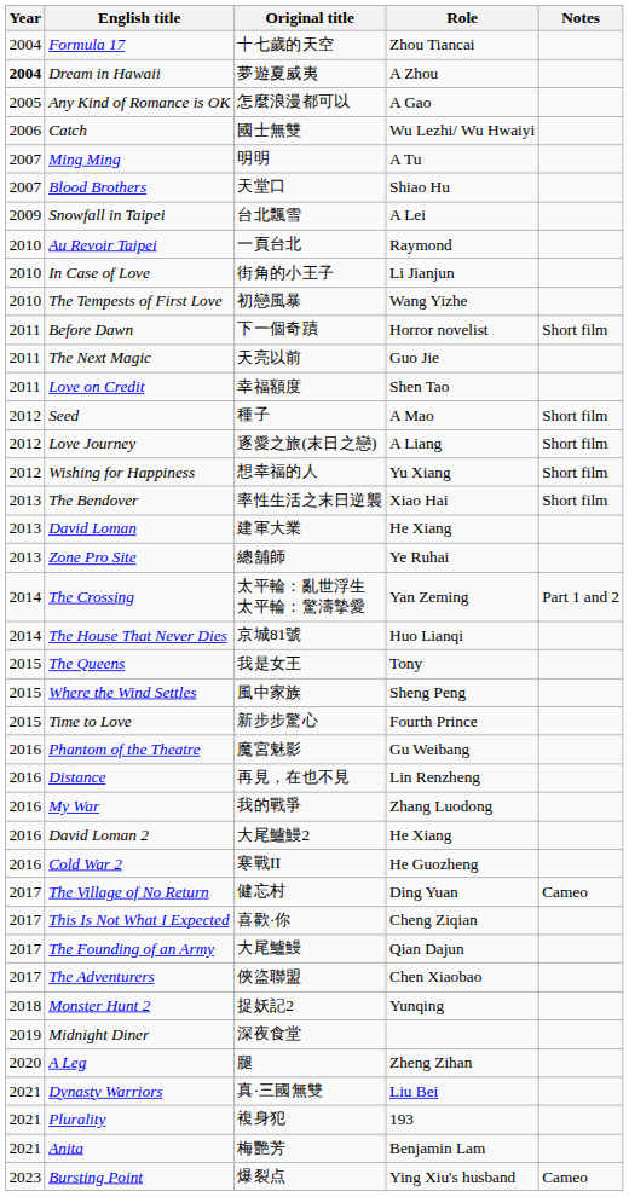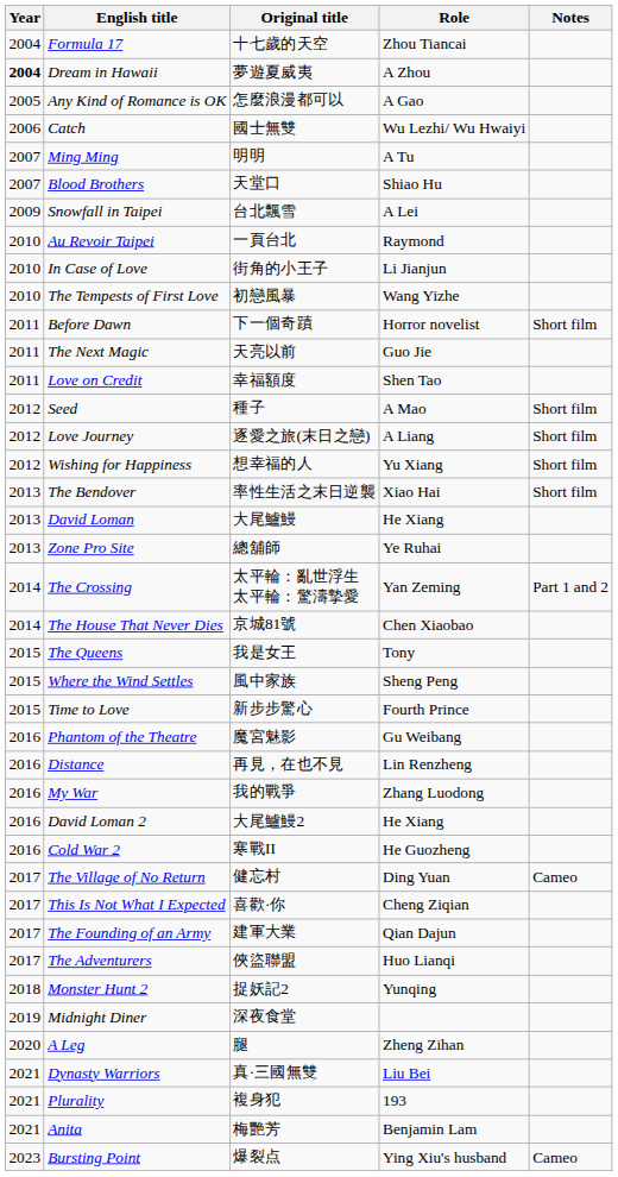 <table class="wikitable sortable">
 <tr>
 <th>Year</th>
 <th>English title</th>
 <th>Original title</th>
 <th>Role</th>
 <th class="unsortable">Notes</th>
 </tr>
 <tr>
 <td>2004</td>
 <td><em><a href='#'>Formula 17</a></em></td>
 <td>十七歲的天空</td>
 <td>Zhou Tiancai</td>
 <td></td>
 </tr>
 <tr>
 <td><strong>2004</strong></td>
 <td><em>Dream in Hawaii</em></td>
 <td>夢遊夏威夷</td>
 <td>A Zhou</td>
 <td></td>
 </tr>
 <tr>
 <td>2005</td>
 <td><em>Any Kind of Romance is OK</em></td>
 <td>怎麼浪漫都可以</td>
 <td>A Gao</td>
 <td></td>
 </tr>
 <tr>
 <td>2006</td>
 <td><em>Catch</em></td>
 <td>國士無雙</td>
 <td>Wu Lezhi/ Wu Hwaiyi</td>
 <td></td>
 </tr>
 <tr>
 <td>2007</td>
 <td><em><a href='#'>Ming Ming</a></em></td>
 <td>明明</td>
 <td>A Tu</td>
 <td></td>
 </tr>
 <tr>
 <td>2007</td>
 <td><em><a href='#'>Blood Brothers</a></em></td>
 <td>天堂口</td>
 <td>Shiao Hu</td>
 <td></td>
 </tr>
 <tr>
 <td>2009</td>
 <td><em>Snowfall in Taipei</em></td>
 <td>台北飄雪</td>
 <td>A Lei</td>
 <td></td>
 </tr>
 <tr>
 <td>2010</td>
 <td><em><a href='#'>Au Revoir Taipei</a></em></td>
 <td>一頁台北</td>
 <td>Raymond</td>
 <td></td>
 </tr>
 <tr>
 <td>2010</td>
 <td><em>In Case of Love</em></td>
 <td>街角的小王子</td>
 <td>Li Jianjun</td>
 <td></td>
 </tr>
 <tr>
 <td>2010</td>
 <td><em>The Tempests of First Love</em></td>
 <td>初戀風暴</td>
 <td>Wang Yizhe</td>
 <td></td>
 </tr>
 <tr>
 <td>2011</td>
 <td><em>Before Dawn</em></td>
 <td>下一個奇蹟</td>
 <td>Horror novelist</td>
 <td>Short film</td>
 </tr>
 <tr>
 <td>2011</td>
 <td><em>The Next Magic</em></td>
 <td>天亮以前</td>
 <td>Guo Jie</td>
 <td></td>
 </tr>
 <tr>
 <td>2011</td>
 <td><em><a href='#'>Love on Credit</a></em></td>
 <td>幸福額度</td>
 <td>Shen Tao</td>
 <td></td>
 </tr>
 <tr>
 <td>2012</td>
 <td><em>Seed</em></td>
 <td>種子</td>
 <td>A Mao</td>
 <td>Short film</td>
 </tr>
 <tr>
 <td>2012</td>
 <td><em>Love Journey</em></td>
 <td>逐愛之旅(末日之戀)</td>
 <td>A Liang</td>
 <td>Short film</td>
 </tr>
 <tr>
 <td>2012</td>
 <td><em>Wishing for Happiness</em></td>
 <td>想幸福的人</td>
 <td>Yu Xiang</td>
 <td>Short film</td>
 </tr>
 <tr>
 <td>2013</td>
 <td><em>The Bendover</em></td>
 <td>率性生活之末日逆襲</td>
 <td>Xiao Hai</td>
 <td>Short film</td>
 </tr>
 <tr>
 <td>2013</td>
 <td><em><a href='#'>David Loman</a></em></td>
-<td>建軍大業</td>
+<td>大尾鱸鰻</td>
 <td>He Xiang</td>
 <td></td>
 </tr>
 <tr>
 <td>2013</td>
 <td><em><a href='#'>Zone Pro Site</a></em></td>
 <td>總舖師</td>
 <td>Ye Ruhai</td>
 <td></td>
 </tr>
 <tr>
 <td>2014</td>
 <td><em><a href='#'>The Crossing</a></em></td>
 <td>太平輪：亂世浮生<br>太平輪：驚濤摯愛</td>
 <td>Yan Zeming</td>
 <td>Part 1 and 2</td>
 </tr>
 <tr>
 <td>2014</td>
 <td><em><a href='#'>The House That Never Dies</a></em></td>
 <td>京城81號</td>
-<td>Huo Lianqi</td>
+<td>Chen Xiaobao</td>
 <td></td>
 </tr>
 <tr>
 <td>2015</td>
 <td><em><a href='#'>The Queens</a></em></td>
 <td>我是女王</td>
 <td>Tony</td>
 <td></td>
 </tr>
 <tr>
 <td>2015</td>
 <td><em><a href='#'>Where the Wind Settles</a></em></td>
 <td>風中家族</td>
 <td>Sheng Peng</td>
 <td></td>
 </tr>
 <tr>
 <td>2015</td>
 <td><em>Time to Love</em></td>
 <td>新步步驚心</td>
 <td>Fourth Prince</td>
 <td></td>
 </tr>
 <tr>
 <td>2016</td>
 <td><em><a href='#'>Phantom of the Theatre</a></em></td>
 <td>魔宮魅影</td>
 <td>Gu Weibang</td>
 <td></td>
 </tr>
 <tr>
 <td>2016</td>
 <td><em><a href='#'>Distance</a></em></td>
 <td>再見，在也不見</td>
 <td>Lin Renzheng</td>
 <td></td>
 </tr>
 <tr>
 <td>2016</td>
 <td><em><a href='#'>My War</a></em></td>
 <td>我的戰爭</td>
 <td>Zhang Luodong</td>
 <td></td>
 </tr>
 <tr>
 <td>2016</td>
 <td><em>David Loman 2</em></td>
 <td>大尾鱸鰻2</td>
 <td>He Xiang</td>
 <td></td>
 </tr>
 <tr>
 <td>2016</td>
 <td><em><a href='#'>Cold War 2</a></em></td>
 <td>寒戰II</td>
 <td>He Guozheng</td>
 <td></td>
 </tr>
 <tr>
 <td>2017</td>
 <td><em><a href='#'>The Village of No Return</a></em></td>
 <td>健忘村</td>
 <td>Ding Yuan</td>
 <td>Cameo</td>
 </tr>
 <tr>
 <td>2017</td>
 <td><em><a href='#'>This Is Not What I Expected</a></em></td>
 <td>喜歡·你</td>
 <td>Cheng Ziqian</td>
 <td></td>
 </tr>
 <tr>
 <td>2017</td>
 <td><em><a href='#'>The Founding of an Army</a></em></td>
-<td>大尾鱸鰻</td>
+<td>建軍大業</td>
 <td>Qian Dajun</td>
 <td></td>
 </tr>
 <tr>
 <td>2017</td>
 <td><em><a href='#'>The Adventurers</a></em></td>
 <td>俠盜聯盟</td>
-<td>Chen Xiaobao</td>
+<td>Huo Lianqi</td>
 <td></td>
 </tr>
 <tr>
 <td>2018</td>
 <td><em><a href='#'>Monster Hunt 2</a></em></td>
 <td>捉妖記2</td>
 <td>Yunqing</td>
 <td></td>
 </tr>
 <tr>
 <td>2019</td>
 <td><em>Midnight Diner</em></td>
 <td>深夜食堂</td>
 <td></td>
 <td></td>
 </tr>
 <tr>
 <td>2020</td>
 <td><em><a href='#'>A Leg</a></em></td>
 <td>腿</td>
 <td>Zheng Zihan</td>
 <td></td>
 </tr>
 <tr>
 <td>2021</td>
 <td><em><a href='#'>Dynasty Warriors</a></em></td>
 <td>真·三國無雙</td>
 <td><a href='#'>Liu Bei</a></td>
 <td></td>
 </tr>
 <tr>
 <td>2021</td>
 <td><em><a href='#'>Plurality</a></em></td>
 <td>複身犯</td>
 <td>193</td>
 <td></td>
 </tr>
 <tr>
 <td>2021</td>
 <td><em><a href='#'>Anita</a></em></td>
 <td>梅艷芳</td>
 <td>Benjamin Lam</td>
 <td></td>
 </tr>
 <tr>
 <td>2023</td>
 <td><em><a href='#'>Bursting Point</a></em></td>
 <td>爆裂点</td>
 <td>Ying Xiu's husband</td>
 <td>Cameo</td>
 </tr>
 </table>
